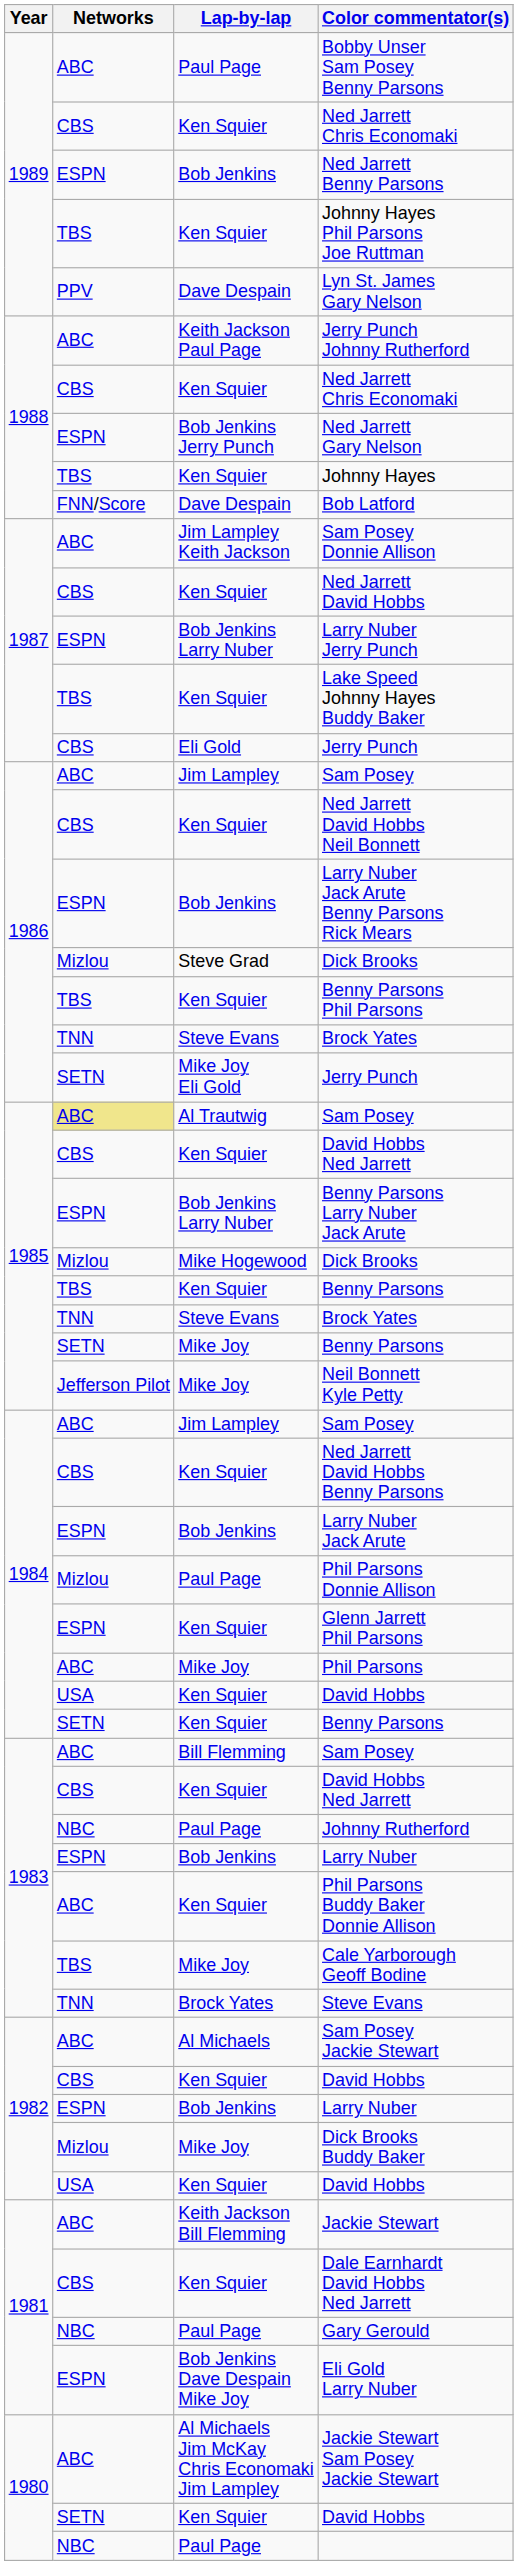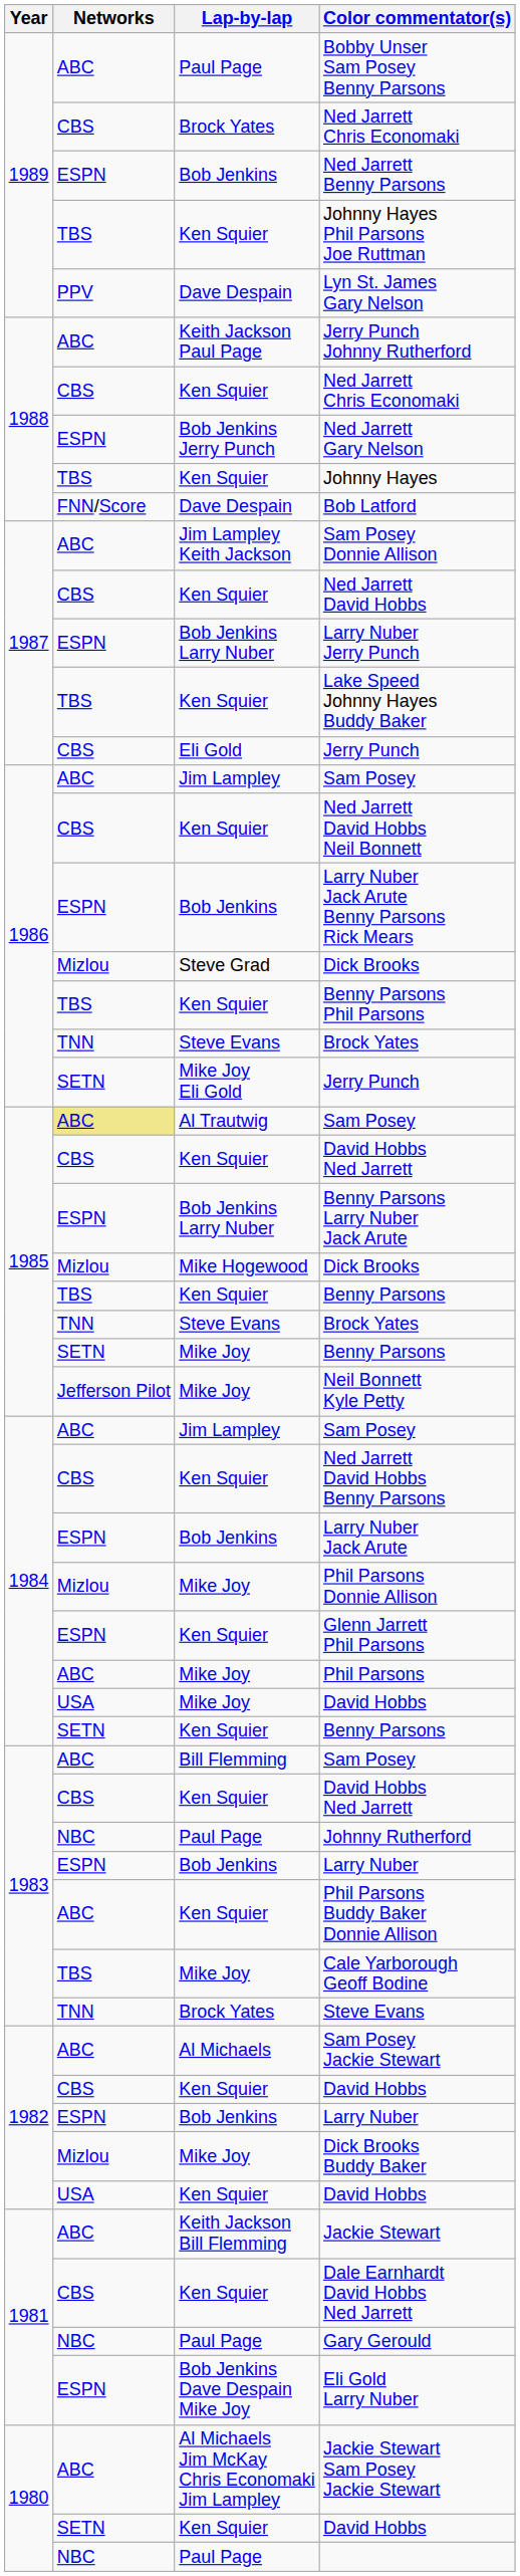 <table class=wikitable>
 <tr>
 <th>Year</th>
 <th>Networks</th>
 <th><a href='#'>Lap-by-lap</a></th>
 <th><a href='#'>Color commentator(s)</a></th>
 </tr>
 <tr>
 <td rowspan="5" nowrap=""><a href='#'>1989</a></td>
 <td><a href='#'>ABC</a></td>
 <td><a href='#'>Paul Page</a></td>
 <td><a href='#'>Bobby Unser</a><br><a href='#'>Sam Posey</a><br><a href='#'>Benny Parsons</a></td>
 </tr>
 <tr>
 <td><a href='#'>CBS</a></td>
-<td><a href='#'>Ken Squier</a></td>
+<td><a href='#'>Brock Yates</a></td>
 <td><a href='#'>Ned Jarrett</a><br><a href='#'>Chris Economaki</a></td>
 </tr>
 <tr>
 <td><a href='#'>ESPN</a></td>
 <td><a href='#'>Bob Jenkins</a></td>
 <td><a href='#'>Ned Jarrett</a><br><a href='#'>Benny Parsons</a></td>
 </tr>
 <tr>
 <td><a href='#'>TBS</a></td>
 <td><a href='#'>Ken Squier</a></td>
 <td>Johnny Hayes<br><a href='#'>Phil Parsons</a><br><a href='#'>Joe Ruttman</a></td>
 </tr>
 <tr>
 <td><a href='#'>PPV</a></td>
 <td><a href='#'>Dave Despain</a></td>
 <td><a href='#'>Lyn St. James</a><br><a href='#'>Gary Nelson</a></td>
 </tr>
 <tr>
 <td rowspan="5" nowrap=""><a href='#'>1988</a></td>
 <td><a href='#'>ABC</a></td>
 <td><a href='#'>Keith Jackson</a><br><a href='#'>Paul Page</a></td>
 <td><a href='#'>Jerry Punch</a><br><a href='#'>Johnny Rutherford</a></td>
 </tr>
 <tr>
 <td><a href='#'>CBS</a></td>
 <td><a href='#'>Ken Squier</a></td>
 <td><a href='#'>Ned Jarrett</a><br><a href='#'>Chris Economaki</a></td>
 </tr>
 <tr>
 <td><a href='#'>ESPN</a></td>
 <td><a href='#'>Bob Jenkins</a><br><a href='#'>Jerry Punch</a></td>
 <td><a href='#'>Ned Jarrett</a><br><a href='#'>Gary Nelson</a></td>
 </tr>
 <tr>
 <td><a href='#'>TBS</a></td>
 <td><a href='#'>Ken Squier</a></td>
 <td>Johnny Hayes</td>
 </tr>
 <tr>
 <td><a href='#'>FNN</a>/<a href='#'>Score</a></td>
 <td><a href='#'>Dave Despain</a></td>
 <td><a href='#'>Bob Latford</a></td>
 </tr>
 <tr>
 <td rowspan="5" nowrap=""><a href='#'>1987</a></td>
 <td><a href='#'>ABC</a></td>
 <td><a href='#'>Jim Lampley</a><br><a href='#'>Keith Jackson</a></td>
 <td><a href='#'>Sam Posey</a><br><a href='#'>Donnie Allison</a></td>
 </tr>
 <tr>
 <td><a href='#'>CBS</a></td>
 <td><a href='#'>Ken Squier</a></td>
 <td><a href='#'>Ned Jarrett</a><br><a href='#'>David Hobbs</a></td>
 </tr>
 <tr>
 <td><a href='#'>ESPN</a></td>
 <td><a href='#'>Bob Jenkins</a><br><a href='#'>Larry Nuber</a></td>
 <td><a href='#'>Larry Nuber</a><br><a href='#'>Jerry Punch</a></td>
 </tr>
 <tr>
 <td><a href='#'>TBS</a></td>
 <td><a href='#'>Ken Squier</a></td>
 <td><a href='#'>Lake Speed</a><br>Johnny Hayes<br><a href='#'>Buddy Baker</a></td>
 </tr>
 <tr>
 <td><a href='#'>CBS</a></td>
 <td><a href='#'>Eli Gold</a></td>
 <td><a href='#'>Jerry Punch</a></td>
 </tr>
 <tr>
 <td rowspan="7" nowrap=""><a href='#'>1986</a></td>
 <td><a href='#'>ABC</a></td>
 <td><a href='#'>Jim Lampley</a></td>
 <td><a href='#'>Sam Posey</a></td>
 </tr>
 <tr>
 <td><a href='#'>CBS</a></td>
 <td><a href='#'>Ken Squier</a></td>
 <td><a href='#'>Ned Jarrett</a><br><a href='#'>David Hobbs</a><br><a href='#'>Neil Bonnett</a></td>
 </tr>
 <tr>
 <td><a href='#'>ESPN</a></td>
 <td><a href='#'>Bob Jenkins</a></td>
 <td><a href='#'>Larry Nuber</a><br><a href='#'>Jack Arute</a><br><a href='#'>Benny Parsons</a><br><a href='#'>Rick Mears</a></td>
 </tr>
 <tr>
 <td><a href='#'>Mizlou</a></td>
 <td>Steve Grad</td>
 <td><a href='#'>Dick Brooks</a></td>
 </tr>
 <tr>
 <td><a href='#'>TBS</a></td>
 <td><a href='#'>Ken Squier</a></td>
 <td><a href='#'>Benny Parsons</a><br><a href='#'>Phil Parsons</a></td>
 </tr>
 <tr>
 <td><a href='#'>TNN</a></td>
 <td><a href='#'>Steve Evans</a></td>
 <td><a href='#'>Brock Yates</a></td>
 </tr>
 <tr>
 <td><a href='#'>SETN</a></td>
 <td><a href='#'>Mike Joy</a><br><a href='#'>Eli Gold</a></td>
 <td><a href='#'>Jerry Punch</a></td>
 </tr>
 <tr>
 <td rowspan="8" nowrap=""><a href='#'>1985</a></td>
 <td style="background: khaki;"><a href='#'>ABC</a></td>
 <td><a href='#'>Al Trautwig</a></td>
 <td><a href='#'>Sam Posey</a></td>
 </tr>
 <tr>
 <td><a href='#'>CBS</a></td>
 <td><a href='#'>Ken Squier</a></td>
 <td><a href='#'>David Hobbs</a><br><a href='#'>Ned Jarrett</a></td>
 </tr>
 <tr>
 <td><a href='#'>ESPN</a></td>
 <td><a href='#'>Bob Jenkins</a><br><a href='#'>Larry Nuber</a></td>
 <td><a href='#'>Benny Parsons</a><br><a href='#'>Larry Nuber</a><br><a href='#'>Jack Arute</a></td>
 </tr>
 <tr>
 <td><a href='#'>Mizlou</a></td>
 <td><a href='#'>Mike Hogewood</a></td>
 <td><a href='#'>Dick Brooks</a></td>
 </tr>
 <tr>
 <td><a href='#'>TBS</a></td>
 <td><a href='#'>Ken Squier</a></td>
 <td><a href='#'>Benny Parsons</a></td>
 </tr>
 <tr>
 <td><a href='#'>TNN</a></td>
 <td><a href='#'>Steve Evans</a></td>
 <td><a href='#'>Brock Yates</a></td>
 </tr>
 <tr>
 <td><a href='#'>SETN</a></td>
 <td><a href='#'>Mike Joy</a></td>
 <td><a href='#'>Benny Parsons</a></td>
 </tr>
 <tr>
 <td><a href='#'>Jefferson Pilot</a></td>
 <td><a href='#'>Mike Joy</a></td>
 <td><a href='#'>Neil Bonnett</a><br><a href='#'>Kyle Petty</a></td>
 </tr>
 <tr>
 <td rowspan="8" nowrap=""><a href='#'>1984</a></td>
 <td><a href='#'>ABC</a></td>
 <td><a href='#'>Jim Lampley</a></td>
 <td><a href='#'>Sam Posey</a></td>
 </tr>
 <tr>
 <td><a href='#'>CBS</a></td>
 <td><a href='#'>Ken Squier</a></td>
 <td><a href='#'>Ned Jarrett</a><br><a href='#'>David Hobbs</a><br><a href='#'>Benny Parsons</a></td>
 </tr>
 <tr>
 <td><a href='#'>ESPN</a></td>
 <td><a href='#'>Bob Jenkins</a></td>
 <td><a href='#'>Larry Nuber</a><br><a href='#'>Jack Arute</a></td>
 </tr>
 <tr>
 <td><a href='#'>Mizlou</a></td>
-<td><a href='#'>Paul Page</a></td>
+<td><a href='#'>Mike Joy</a></td>
 <td><a href='#'>Phil Parsons</a><br><a href='#'>Donnie Allison</a></td>
 </tr>
 <tr>
 <td><a href='#'>ESPN</a></td>
 <td><a href='#'>Ken Squier</a></td>
 <td><a href='#'>Glenn Jarrett</a><br><a href='#'>Phil Parsons</a></td>
 </tr>
 <tr>
 <td><a href='#'>ABC</a></td>
 <td><a href='#'>Mike Joy</a></td>
 <td><a href='#'>Phil Parsons</a></td>
 </tr>
 <tr>
 <td><a href='#'>USA</a></td>
-<td><a href='#'>Ken Squier</a></td>
+<td><a href='#'>Mike Joy</a></td>
 <td><a href='#'>David Hobbs</a></td>
 </tr>
 <tr>
 <td><a href='#'>SETN</a></td>
 <td><a href='#'>Ken Squier</a></td>
 <td><a href='#'>Benny Parsons</a></td>
 </tr>
 <tr>
 <td rowspan="7" nowrap=""><a href='#'>1983</a></td>
 <td><a href='#'>ABC</a></td>
 <td><a href='#'>Bill Flemming</a></td>
 <td><a href='#'>Sam Posey</a></td>
 </tr>
 <tr>
 <td><a href='#'>CBS</a></td>
 <td><a href='#'>Ken Squier</a></td>
 <td><a href='#'>David Hobbs</a><br><a href='#'>Ned Jarrett</a></td>
 </tr>
 <tr>
 <td><a href='#'>NBC</a></td>
 <td><a href='#'>Paul Page</a></td>
 <td><a href='#'>Johnny Rutherford</a></td>
 </tr>
 <tr>
 <td><a href='#'>ESPN</a></td>
 <td><a href='#'>Bob Jenkins</a></td>
 <td><a href='#'>Larry Nuber</a></td>
 </tr>
 <tr>
 <td><a href='#'>ABC</a></td>
 <td><a href='#'>Ken Squier</a></td>
 <td><a href='#'>Phil Parsons</a><br><a href='#'>Buddy Baker</a><br><a href='#'>Donnie Allison</a></td>
 </tr>
 <tr>
 <td><a href='#'>TBS</a></td>
 <td><a href='#'>Mike Joy</a></td>
 <td><a href='#'>Cale Yarborough</a><br><a href='#'>Geoff Bodine</a></td>
 </tr>
 <tr>
 <td><a href='#'>TNN</a></td>
 <td><a href='#'>Brock Yates</a></td>
 <td><a href='#'>Steve Evans</a></td>
 </tr>
 <tr>
 <td rowspan="5" nowrap=""><a href='#'>1982</a></td>
 <td><a href='#'>ABC</a></td>
 <td><a href='#'>Al Michaels</a></td>
 <td><a href='#'>Sam Posey</a><br><a href='#'>Jackie Stewart</a></td>
 </tr>
 <tr>
 <td><a href='#'>CBS</a></td>
 <td><a href='#'>Ken Squier</a></td>
 <td><a href='#'>David Hobbs</a></td>
 </tr>
 <tr>
 <td><a href='#'>ESPN</a></td>
 <td><a href='#'>Bob Jenkins</a></td>
 <td><a href='#'>Larry Nuber</a></td>
 </tr>
 <tr>
 <td><a href='#'>Mizlou</a></td>
 <td><a href='#'>Mike Joy</a></td>
 <td><a href='#'>Dick Brooks</a><br><a href='#'>Buddy Baker</a></td>
 </tr>
 <tr>
 <td><a href='#'>USA</a></td>
 <td><a href='#'>Ken Squier</a></td>
 <td><a href='#'>David Hobbs</a></td>
 </tr>
 <tr>
 <td rowspan="4" nowrap=""><a href='#'>1981</a></td>
 <td><a href='#'>ABC</a></td>
 <td><a href='#'>Keith Jackson</a><br><a href='#'>Bill Flemming</a></td>
 <td><a href='#'>Jackie Stewart</a></td>
 </tr>
 <tr>
 <td><a href='#'>CBS</a></td>
 <td><a href='#'>Ken Squier</a></td>
 <td><a href='#'>Dale Earnhardt</a><br><a href='#'>David Hobbs</a><br><a href='#'>Ned Jarrett</a></td>
 </tr>
 <tr>
 <td><a href='#'>NBC</a></td>
 <td><a href='#'>Paul Page</a></td>
 <td><a href='#'>Gary Gerould</a></td>
 </tr>
 <tr>
 <td><a href='#'>ESPN</a></td>
 <td><a href='#'>Bob Jenkins</a><br><a href='#'>Dave Despain</a><br><a href='#'>Mike Joy</a></td>
 <td><a href='#'>Eli Gold</a><br><a href='#'>Larry Nuber</a></td>
 </tr>
 <tr>
 <td rowspan="3" nowrap=""><a href='#'>1980</a></td>
 <td><a href='#'>ABC</a></td>
 <td><a href='#'>Al Michaels</a><br><a href='#'>Jim McKay</a><br><a href='#'>Chris Economaki</a><br><a href='#'>Jim Lampley</a></td>
 <td><a href='#'>Jackie Stewart</a><br><a href='#'>Sam Posey</a><br><a href='#'>Jackie Stewart</a></td>
 </tr>
 <tr>
 <td><a href='#'>SETN</a></td>
 <td><a href='#'>Ken Squier</a></td>
 <td><a href='#'>David Hobbs</a></td>
 </tr>
 <tr>
 <td><a href='#'>NBC</a></td>
 <td><a href='#'>Paul Page</a></td>
 <td></td>
 </tr>
 </table>
